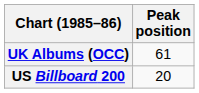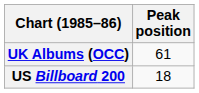 <table class="wikitable sortable plainrowheaders">
 <tr>
 <th scope="col">Chart (1985–86)</th>
 <th scope="col">Peak<br>position</th>
 </tr>
 <tr>
 <th scope="row"><a href='#'>UK Albums</a> (<a href='#'>OCC</a>)</th>
 <td align="center">61</td>
 </tr>
 <tr>
 <th scope="row">US <a href='#'><em>Billboard</em> 200</a></th>
-<td style="text-align:center;">20</td>
+<td style="text-align:center;">18</td>
 </tr>
 </table>
